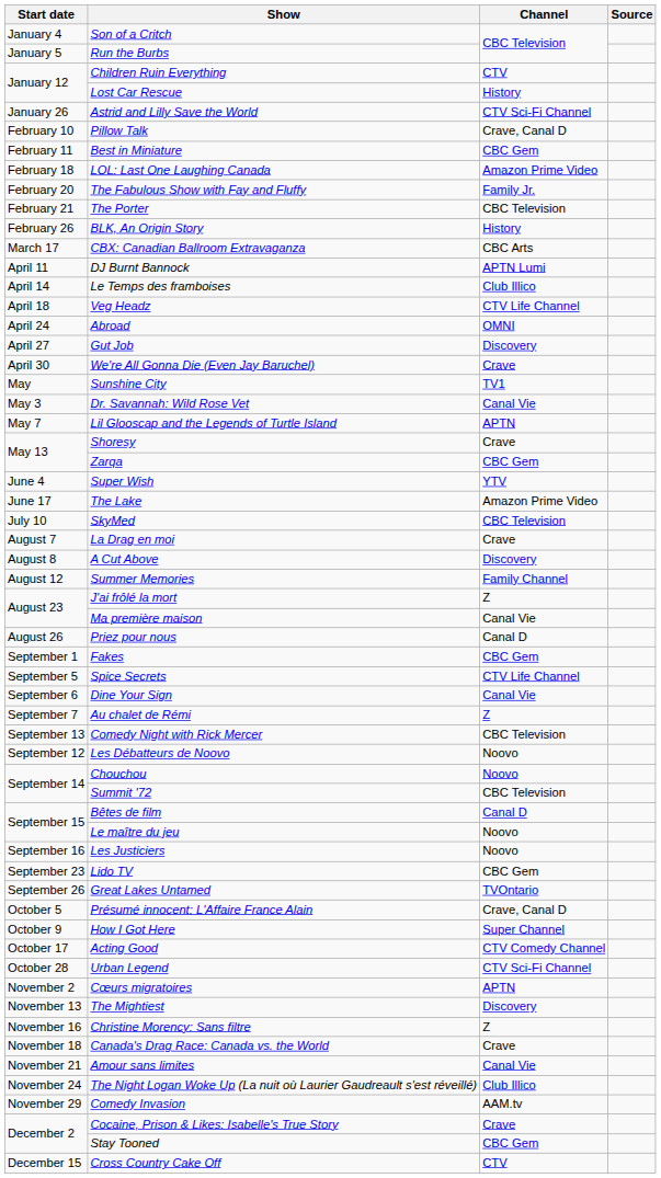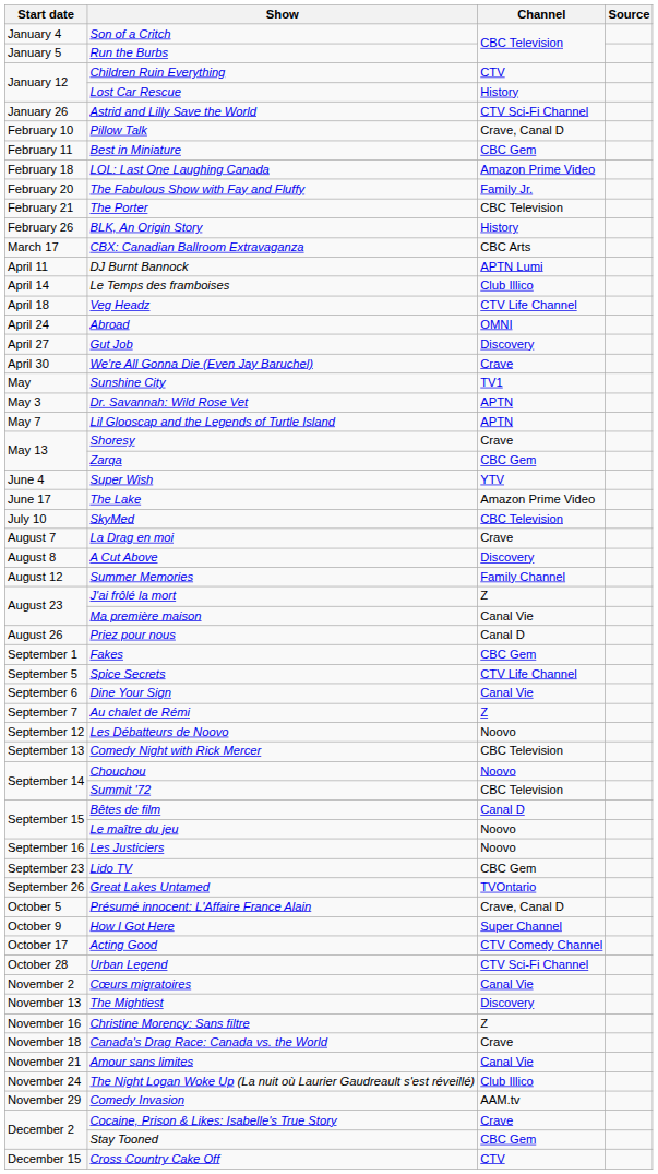 <table class="wikitable">
 <tr>
 <th>Start date</th>
 <th>Show</th>
 <th>Channel</th>
 <th>Source</th>
 </tr>
 <tr>
 <td>January 4</td>
 <td><em><a href='#'>Son of a Critch</a></em></td>
 <td rowspan=2><a href='#'>CBC Television</a></td>
 <td></td>
 </tr>
 <tr>
 <td>January 5</td>
 <td><em><a href='#'>Run the Burbs</a></em></td>
 <td></td>
 </tr>
 <tr>
 <td rowspan=2>January 12</td>
 <td><em><a href='#'>Children Ruin Everything</a></em></td>
 <td><a href='#'>CTV</a></td>
 <td></td>
 </tr>
 <tr>
 <td><em><a href='#'>Lost Car Rescue</a></em></td>
 <td><a href='#'>History</a></td>
 <td></td>
 </tr>
 <tr>
 <td>January 26</td>
 <td><em><a href='#'>Astrid and Lilly Save the World</a></em></td>
 <td><a href='#'>CTV Sci-Fi Channel</a></td>
 <td></td>
 </tr>
 <tr>
 <td>February 10</td>
 <td><em><a href='#'>Pillow Talk</a></em></td>
 <td>Crave, Canal D</td>
 <td></td>
 </tr>
 <tr>
 <td>February 11</td>
 <td><em><a href='#'>Best in Miniature</a></em></td>
 <td><a href='#'>CBC Gem</a></td>
 <td></td>
 </tr>
 <tr>
 <td>February 18</td>
 <td><em><a href='#'>LOL: Last One Laughing Canada</a></em></td>
 <td><a href='#'>Amazon Prime Video</a></td>
 <td></td>
 </tr>
 <tr>
 <td>February 20</td>
 <td><em><a href='#'>The Fabulous Show with Fay and Fluffy</a></em></td>
 <td><a href='#'>Family Jr.</a></td>
 <td></td>
 </tr>
 <tr>
 <td>February 21</td>
 <td><em><a href='#'>The Porter</a></em></td>
 <td>CBC Television</td>
 <td></td>
 </tr>
 <tr>
 <td>February 26</td>
 <td><em><a href='#'>BLK, An Origin Story</a></em></td>
 <td><a href='#'>History</a></td>
 <td></td>
 </tr>
 <tr>
 <td>March 17</td>
 <td><em><a href='#'>CBX: Canadian Ballroom Extravaganza</a></em></td>
 <td>CBC Arts</td>
 <td></td>
 </tr>
 <tr>
 <td>April 11</td>
 <td><em>DJ Burnt Bannock</em></td>
 <td><a href='#'>APTN Lumi</a></td>
 <td></td>
 </tr>
 <tr>
 <td>April 14</td>
 <td><em>Le Temps des framboises</em></td>
 <td><a href='#'>Club Illico</a></td>
 <td></td>
 </tr>
 <tr>
 <td>April 18</td>
 <td><em><a href='#'>Veg Headz</a></em></td>
 <td><a href='#'>CTV Life Channel</a></td>
 <td></td>
 </tr>
 <tr>
 <td>April 24</td>
 <td><em><a href='#'>Abroad</a></em></td>
 <td><a href='#'>OMNI</a></td>
 <td></td>
 </tr>
 <tr>
 <td>April 27</td>
 <td><em><a href='#'>Gut Job</a></em></td>
 <td><a href='#'>Discovery</a></td>
 <td></td>
 </tr>
 <tr>
 <td>April 30</td>
 <td><em><a href='#'>We're All Gonna Die (Even Jay Baruchel)</a></em></td>
 <td><a href='#'>Crave</a></td>
 <td></td>
 </tr>
 <tr>
 <td>May</td>
 <td><em><a href='#'>Sunshine City</a></em></td>
 <td><a href='#'>TV1</a></td>
 <td></td>
 </tr>
 <tr>
 <td>May 3</td>
 <td><em><a href='#'>Dr. Savannah: Wild Rose Vet</a></em></td>
-<td><a href='#'>Canal Vie</a></td>
+<td><a href='#'>APTN</a></td>
 <td></td>
 </tr>
 <tr>
 <td>May 7</td>
 <td><em><a href='#'>Lil Glooscap and the Legends of Turtle Island</a></em></td>
 <td><a href='#'>APTN</a></td>
 <td></td>
 </tr>
 <tr>
 <td rowspan=2>May 13</td>
 <td><em><a href='#'>Shoresy</a></em></td>
 <td>Crave</td>
 <td></td>
 </tr>
 <tr>
 <td><em><a href='#'>Zarqa</a></em></td>
 <td><a href='#'>CBC Gem</a></td>
 <td></td>
 </tr>
 <tr>
 <td>June 4</td>
 <td><em><a href='#'>Super Wish</a></em></td>
 <td><a href='#'>YTV</a></td>
 <td></td>
 </tr>
 <tr>
 <td>June 17</td>
 <td><em><a href='#'>The Lake</a></em></td>
 <td>Amazon Prime Video</td>
 <td></td>
 </tr>
 <tr>
 <td>July 10</td>
 <td><em><a href='#'>SkyMed</a></em></td>
 <td><a href='#'>CBC Television</a></td>
 <td></td>
 </tr>
 <tr>
 <td>August 7</td>
 <td><em><a href='#'>La Drag en moi</a></em></td>
 <td>Crave</td>
 <td></td>
 </tr>
 <tr>
 <td>August 8</td>
 <td><em><a href='#'>A Cut Above</a></em></td>
 <td><a href='#'>Discovery</a></td>
 <td></td>
 </tr>
 <tr>
 <td>August 12</td>
 <td><em><a href='#'>Summer Memories</a></em></td>
 <td><a href='#'>Family Channel</a></td>
 <td></td>
 </tr>
 <tr>
 <td rowspan=2>August 23</td>
 <td><em><a href='#'>J'ai frôlé la mort</a></em></td>
 <td>Z</td>
 <td></td>
 </tr>
 <tr>
 <td><em><a href='#'>Ma première maison</a></em></td>
 <td>Canal Vie</td>
 <td></td>
 </tr>
 <tr>
 <td>August 26</td>
 <td><em><a href='#'>Priez pour nous</a></em></td>
 <td>Canal D</td>
 <td></td>
 </tr>
 <tr>
 <td>September 1</td>
 <td><em><a href='#'>Fakes</a></em></td>
 <td><a href='#'>CBC Gem</a></td>
 <td></td>
 </tr>
 <tr>
 <td>September 5</td>
 <td><em><a href='#'>Spice Secrets</a></em></td>
 <td><a href='#'>CTV Life Channel</a></td>
 <td></td>
 </tr>
 <tr>
 <td>September 6</td>
 <td><em><a href='#'>Dine Your Sign</a></em></td>
 <td><a href='#'>Canal Vie</a></td>
 <td></td>
 </tr>
 <tr>
 <td>September 7</td>
 <td><em><a href='#'>Au chalet de Rémi</a></em></td>
 <td><a href='#'>Z</a></td>
 <td></td>
 </tr>
 <tr>
+<td>September 12</td>
+<td><em><a href='#'>Les Débatteurs de Noovo</a></em></td>
+<td>Noovo</td>
+<td></td>
+</tr>
+<tr>
 <td>September 13</td>
 <td><em><a href='#'>Comedy Night with Rick Mercer</a></em></td>
 <td>CBC Television</td>
-<td></td>
-</tr>
-<tr>
-<td>September 12</td>
-<td><em><a href='#'>Les Débatteurs de Noovo</a></em></td>
-<td>Noovo</td>
 <td></td>
 </tr>
 <tr>
 <td rowspan=2>September 14</td>
 <td><em><a href='#'>Chouchou</a></em></td>
 <td><a href='#'>Noovo</a></td>
 <td></td>
 </tr>
 <tr>
 <td><em><a href='#'>Summit '72</a></em></td>
 <td>CBC Television</td>
 <td></td>
 </tr>
 <tr>
 <td rowspan=2>September 15</td>
 <td><em><a href='#'>Bêtes de film</a></em></td>
 <td><a href='#'>Canal D</a></td>
 <td></td>
 </tr>
 <tr>
 <td><em><a href='#'>Le maître du jeu</a></em></td>
 <td>Noovo</td>
 <td></td>
 </tr>
 <tr>
 <td>September 16</td>
 <td><em><a href='#'>Les Justiciers</a></em></td>
 <td>Noovo</td>
 <td></td>
 </tr>
 <tr>
 <td>September 23</td>
 <td><em><a href='#'>Lido TV</a></em></td>
 <td>CBC Gem</td>
 <td></td>
 </tr>
 <tr>
 <td>September 26</td>
 <td><em><a href='#'>Great Lakes Untamed</a></em></td>
 <td><a href='#'>TVOntario</a></td>
 <td></td>
 </tr>
 <tr>
 <td>October 5</td>
 <td><em><a href='#'>Présumé innocent: L'Affaire France Alain</a></em></td>
 <td>Crave, Canal D</td>
 <td></td>
 </tr>
 <tr>
 <td>October 9</td>
 <td><em><a href='#'>How I Got Here</a></em></td>
 <td><a href='#'>Super Channel</a></td>
 <td></td>
 </tr>
 <tr>
 <td>October 17</td>
 <td><em><a href='#'>Acting Good</a></em></td>
 <td><a href='#'>CTV Comedy Channel</a></td>
 <td></td>
 </tr>
 <tr>
 <td>October 28</td>
 <td><em><a href='#'>Urban Legend</a></em></td>
 <td><a href='#'>CTV Sci-Fi Channel</a></td>
 <td></td>
 </tr>
 <tr>
 <td>November 2</td>
 <td><em><a href='#'>Cœurs migratoires</a></em></td>
-<td><a href='#'>APTN</a></td>
+<td><a href='#'>Canal Vie</a></td>
 <td></td>
 </tr>
 <tr>
 <td>November 13</td>
 <td><em><a href='#'>The Mightiest</a></em></td>
 <td><a href='#'>Discovery</a></td>
 <td></td>
 </tr>
 <tr>
 <td>November 16</td>
 <td><em><a href='#'>Christine Morency: Sans filtre</a></em></td>
 <td>Z</td>
 <td></td>
 </tr>
 <tr>
 <td>November 18</td>
 <td><em><a href='#'>Canada's Drag Race: Canada vs. the World</a></em></td>
 <td>Crave</td>
 <td></td>
 </tr>
 <tr>
 <td>November 21</td>
 <td><em><a href='#'>Amour sans limites</a></em></td>
 <td><a href='#'>Canal Vie</a></td>
 <td></td>
 </tr>
 <tr>
 <td>November 24</td>
 <td><em><a href='#'>The Night Logan Woke Up</a> (La nuit où Laurier Gaudreault s'est réveillé)</em></td>
 <td><a href='#'>Club Illico</a></td>
 <td></td>
 </tr>
 <tr>
 <td>November 29</td>
 <td><em><a href='#'>Comedy Invasion</a></em></td>
 <td>AAM.tv</td>
 <td></td>
 </tr>
 <tr>
 <td rowspan=2>December 2</td>
 <td><em><a href='#'>Cocaine, Prison & Likes: Isabelle's True Story</a></em></td>
 <td><a href='#'>Crave</a></td>
 <td></td>
 </tr>
 <tr>
 <td><em>Stay Tooned</em></td>
 <td><a href='#'>CBC Gem</a></td>
 <td></td>
 </tr>
 <tr>
 <td>December 15</td>
 <td><em><a href='#'>Cross Country Cake Off</a></em></td>
 <td><a href='#'>CTV</a></td>
 <td></td>
 </tr>
 </table>
